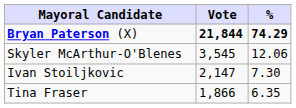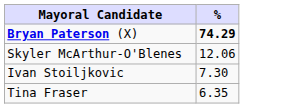 <table class="wikitable sortable">
 <tr>
 <th style="background:#ddf; width:200px;">Mayoral Candidate</th>
-<th style="background:#ddf; width:50px;">Vote</th>
 <th style="background:#ddf; width:30px;">%</th>
 </tr>
 <tr>
 <td><strong><a href='#'>Bryan Paterson</a></strong> (X)</td>
-<td><strong>21,844</strong></td>
 <td><strong>74.29</strong></td>
 </tr>
 <tr>
 <td>Skyler McArthur-O'Blenes</td>
-<td>3,545</td>
 <td>12.06</td>
 </tr>
 <tr>
 <td>Ivan Stoiljkovic</td>
-<td>2,147</td>
 <td>7.30</td>
 </tr>
 <tr>
 <td>Tina Fraser</td>
-<td>1,866</td>
 <td>6.35</td>
 </tr>
 </table>
